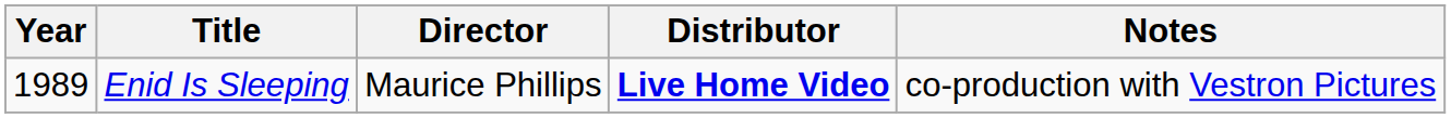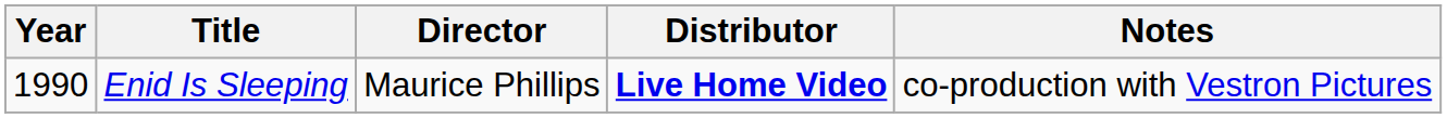 <table class="wikitable sortable">
 <tr>
 <th>Year</th>
 <th>Title</th>
 <th>Director</th>
 <th>Distributor</th>
 <th>Notes</th>
 </tr>
 <tr>
-<td>1989</td>
+<td>1990</td>
 <td><em><a href='#'>Enid Is Sleeping</a></em></td>
 <td>Maurice Phillips</td>
 <td><strong><a href='#'>Live Home Video</a></strong></td>
 <td>co-production with <a href='#'>Vestron Pictures</a></td>
 </tr>
 </table>
